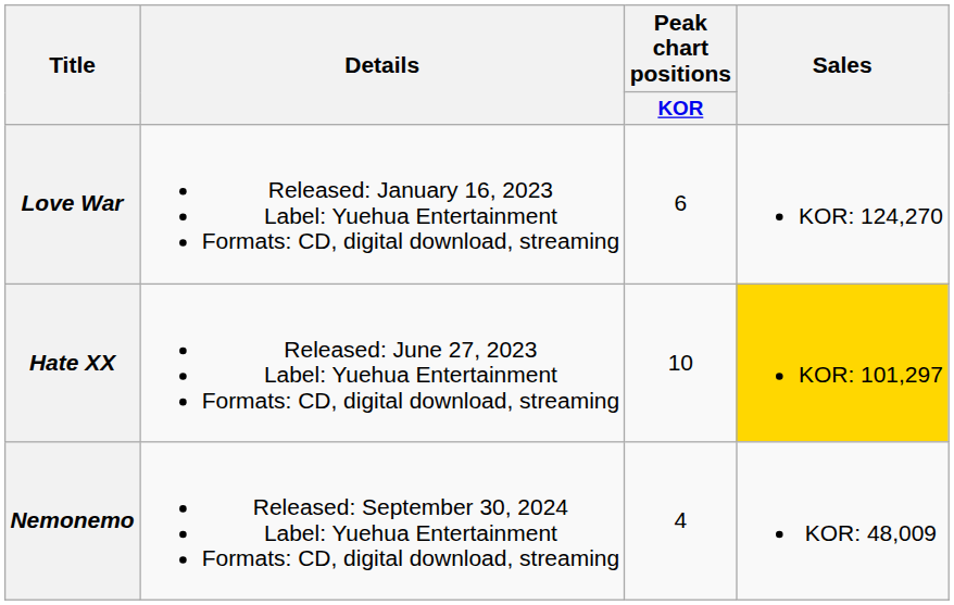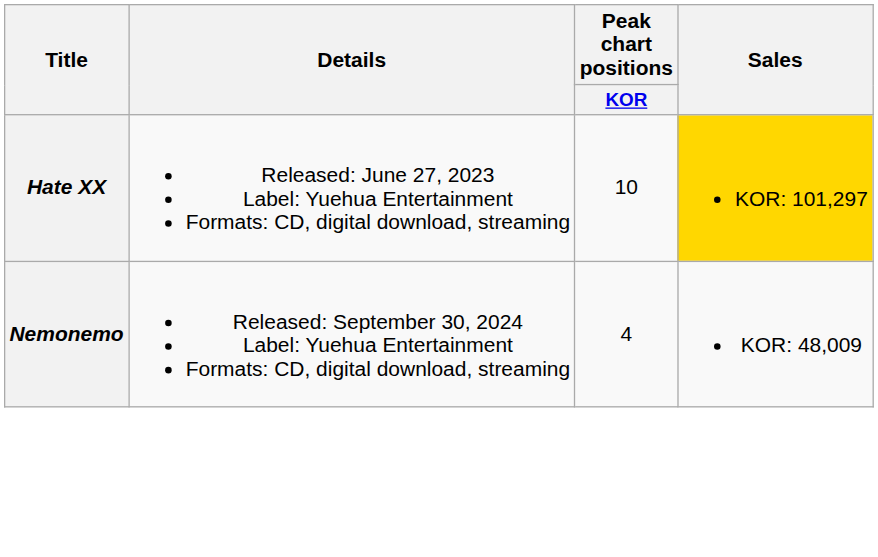 <table class="wikitable plainrowheaders" style="text-align:center">
 <tr>
 <th scope="col" rowspan="2">Title</th>
 <th scope="col" rowspan="2">Details</th>
 <th scope="col">Peak chart<br>positions</th>
 <th scope="col" rowspan="2">Sales</th>
 </tr>
 <tr>
 <th scope="col" style="font-size:90%; width:2.5em"><a href='#'>KOR</a><br></th>
-</tr>
-<tr>
-<th scope="row"><em>Love War</em></th>
-<td><br><ul><li>Released: January 16, 2023</li><li>Label: Yuehua Entertainment</li><li>Formats: CD, digital download, streaming</li></ul></td>
-<td>6</td>
-<td><br><ul><li>KOR: 124,270</li></ul></td>
 </tr>
 <tr>
 <th scope="row"><em>Hate XX</em></th>
 <td><br><ul><li>Released: June 27, 2023</li><li>Label: Yuehua Entertainment</li><li>Formats: CD, digital download, streaming</li></ul></td>
 <td>10</td>
 <td style="background: gold;"><br><ul><li>KOR: 101,297</li></ul></td>
 </tr>
 <tr>
 <th scope="row"><em>Nemonemo</em></th>
 <td><br><ul><li>Released: September 30, 2024</li><li>Label: Yuehua Entertainment</li><li>Formats: CD, digital download, streaming</li></ul></td>
 <td>4</td>
 <td><br><ul><li>KOR: 48,009</li></ul></td>
 </tr>
 </table>
